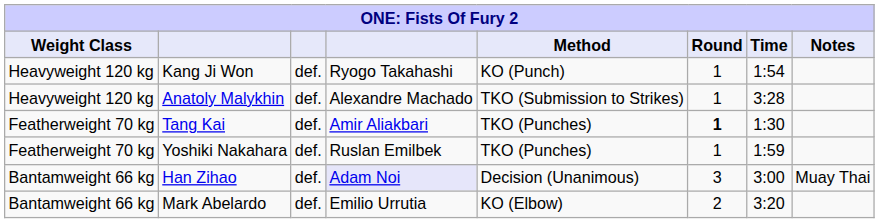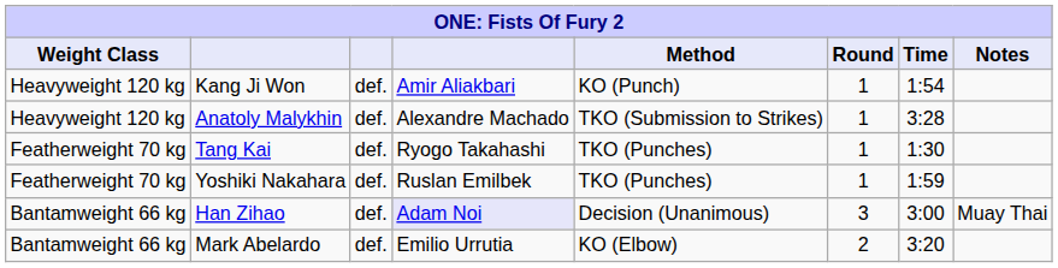 <table class="wikitable" style="font-size: 80%;">
 <tr>
 <th colspan="8" style="background-color: #ccf; color: #000080; text-align: center;"><strong>ONE: Fists Of Fury 2</strong></th>
 </tr>
 <tr>
 <th colspan="1" style="background-color: #E6E8FA; color: #000000; text-align: center;">Weight Class</th>
 <th colspan="1" style="background-color: #E6E8FA; color: #000000; text-align: center;"></th>
 <th colspan="1" style="background-color: #E6E8FA; color: #000000; text-align: center;"></th>
 <th colspan="1" style="background-color: #E6E8FA; color: #000000; text-align: center;"></th>
 <th colspan="1" style="background-color: #E6E8FA; color: #000000; text-align: center;">Method</th>
 <th colspan="1" style="background-color: #E6E8FA; color: #000000; text-align: center;">Round</th>
 <th colspan="1" style="background-color: #E6E8FA; color: #000000; text-align: center;">Time</th>
 <th colspan="1" style="background-color: #E6E8FA; color: #000000; text-align: center;">Notes</th>
 </tr>
 <tr>
 <td>Heavyweight 120 kg</td>
 <td> Kang Ji Won</td>
 <td>def.</td>
-<td> Ryogo Takahashi</td>
+<td> <a href='#'>Amir Aliakbari</a></td>
 <td>KO (Punch)</td>
 <td align=center>1</td>
 <td align=center>1:54</td>
 <td></td>
 </tr>
 <tr>
 <td>Heavyweight 120 kg</td>
 <td> <a href='#'>Anatoly Malykhin</a></td>
 <td>def.</td>
 <td> Alexandre Machado</td>
 <td>TKO (Submission to Strikes)</td>
 <td align=center>1</td>
 <td align=center>3:28</td>
 <td></td>
 </tr>
 <tr>
 <td>Featherweight 70 kg</td>
 <td> <a href='#'>Tang Kai</a></td>
 <td>def.</td>
-<td> <a href='#'>Amir Aliakbari</a></td>
+<td> Ryogo Takahashi</td>
 <td>TKO (Punches)</td>
-<td align=center><strong>1</strong></td>
+<td align=center>1</td>
 <td align=center>1:30</td>
 <td></td>
 </tr>
 <tr>
 <td>Featherweight 70 kg</td>
 <td> Yoshiki Nakahara</td>
 <td>def.</td>
 <td> Ruslan Emilbek</td>
 <td>TKO (Punches)</td>
 <td align=center>1</td>
 <td align=center>1:59</td>
 <td></td>
 </tr>
 <tr>
 <td>Bantamweight 66 kg</td>
 <td> <a href='#'>Han Zihao</a></td>
 <td>def.</td>
 <td style="background: lavender;"> <a href='#'>Adam Noi</a></td>
 <td>Decision (Unanimous)</td>
 <td align=center>3</td>
 <td align=center>3:00</td>
 <td>Muay Thai</td>
 </tr>
 <tr>
 <td>Bantamweight 66 kg</td>
 <td> Mark Abelardo</td>
 <td>def.</td>
 <td> Emilio Urrutia</td>
 <td>KO (Elbow)</td>
 <td align=center>2</td>
 <td align=center>3:20</td>
 <td></td>
 </tr>
 </table>
